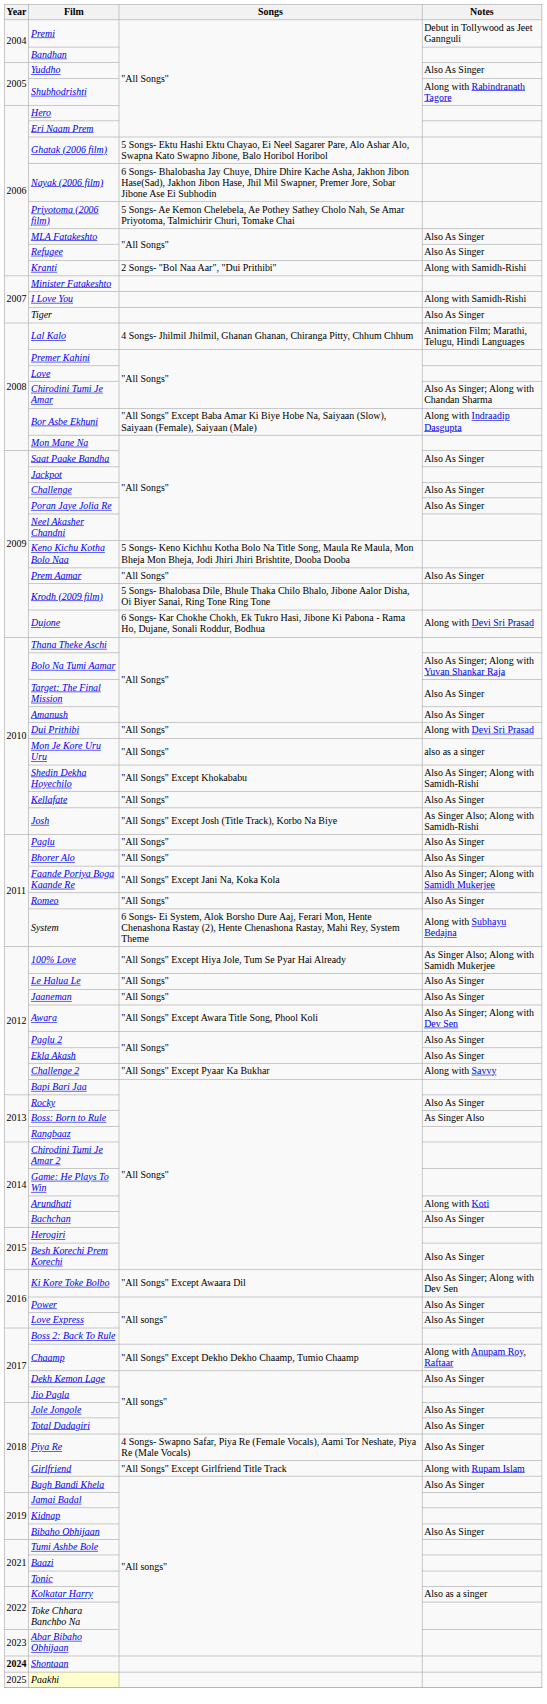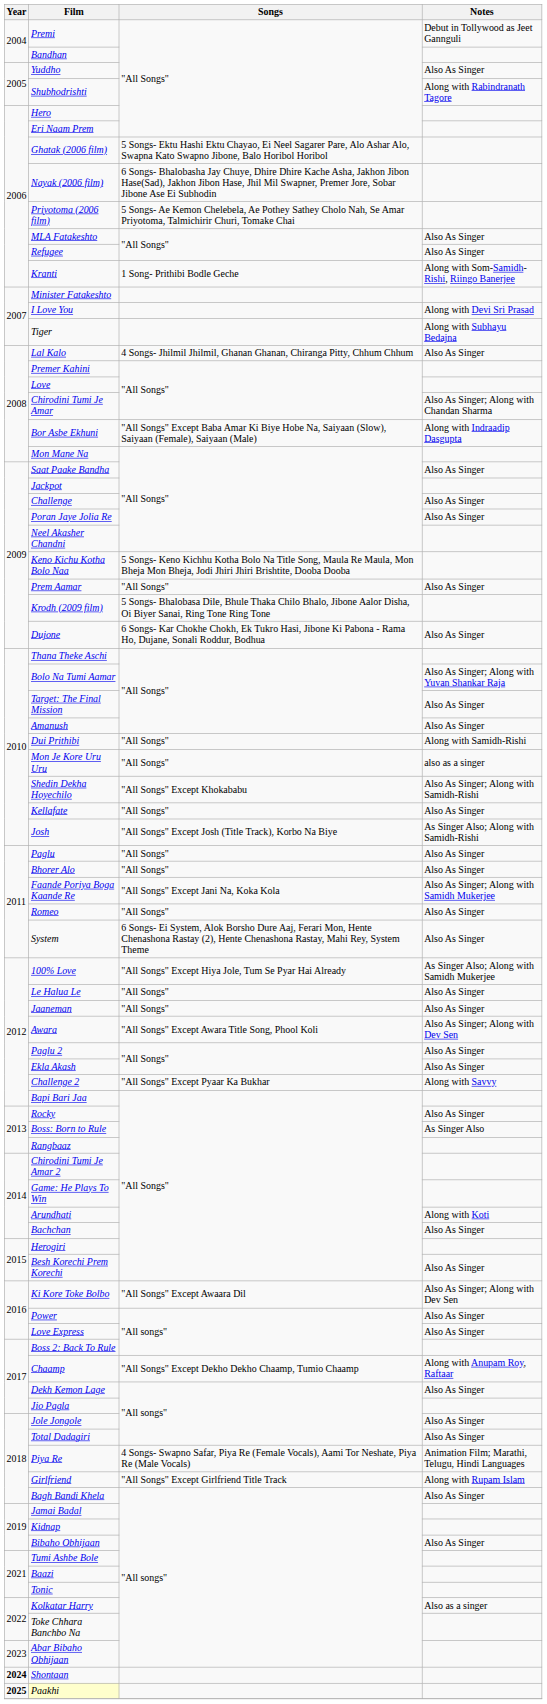 <table class="wikitable sortable">
 <tr>
 <th>Year</th>
 <th>Film</th>
 <th>Songs</th>
 <th>Notes</th>
 </tr>
 <tr>
 <td rowspan="2">2004</td>
 <td><em><a href='#'>Premi</a></em></td>
 <td rowspan="6">"All Songs"</td>
 <td>Debut in Tollywood as Jeet Gannguli</td>
 </tr>
 <tr>
 <td><em><a href='#'>Bandhan</a></em></td>
 <td></td>
 </tr>
 <tr>
 <td rowspan="2">2005</td>
 <td><em><a href='#'>Yuddho</a></em></td>
 <td>Also As Singer</td>
 </tr>
 <tr>
 <td><em><a href='#'>Shubhodrishti</a></em></td>
 <td>Along with <a href='#'>Rabindranath Tagore</a></td>
 </tr>
 <tr>
 <td rowspan="8">2006</td>
 <td><em><a href='#'>Hero</a></em></td>
 <td></td>
 </tr>
 <tr>
 <td><em><a href='#'>Eri Naam Prem</a></em></td>
 <td></td>
 </tr>
 <tr>
 <td><em><a href='#'>Ghatak (2006 film)</a></em></td>
 <td>5 Songs- Ektu Hashi Ektu Chayao, Ei Neel Sagarer Pare, Alo Ashar Alo, Swapna Kato Swapno Jibone, Balo Horibol Horibol</td>
 <td></td>
 </tr>
 <tr>
 <td><em><a href='#'>Nayak (2006 film)</a></em></td>
 <td>6 Songs- Bhalobasha Jay Chuye, Dhire Dhire Kache Asha, Jakhon Jibon Hase(Sad), Jakhon Jibon Hase, Jhil Mil Swapner, Premer Jore, Sobar Jibone Ase Ei Subhodin</td>
 <td></td>
 </tr>
 <tr>
 <td><em><a href='#'>Priyotoma (2006 film)</a></em></td>
 <td>5 Songs- Ae Kemon Chelebela, Ae Pothey Sathey Cholo Nah, Se Amar Priyotoma, Talmichirir Churi, Tomake Chai</td>
 <td></td>
 </tr>
 <tr>
 <td><em><a href='#'>MLA Fatakeshto</a></em></td>
 <td rowspan="2">"All Songs"</td>
 <td>Also As Singer</td>
 </tr>
 <tr>
 <td><em><a href='#'>Refugee</a></em></td>
 <td>Also As Singer</td>
 </tr>
 <tr>
 <td><em><a href='#'>Kranti</a></em></td>
-<td>2 Songs- "Bol Naa Aar", "Dui Prithibi"</td>
-<td>Along with Samidh-Rishi</td>
+<td>1 Song- Prithibi Bodle Geche</td>
+<td>Along with Som-<a href='#'>Samidh</a>-<a href='#'>Rishi</a>, <a href='#'>Riingo Banerjee</a></td>
 </tr>
 <tr>
 <td rowspan="3">2007</td>
 <td><em><a href='#'>Minister Fatakeshto</a> </em></td>
 <td></td>
 <td></td>
 </tr>
 <tr>
 <td><em><a href='#'>I Love You</a></em></td>
 <td></td>
-<td>Along with Samidh-Rishi</td>
+<td>Along with <a href='#'>Devi Sri Prasad</a></td>
 </tr>
 <tr>
 <td><em>Tiger</em></td>
 <td></td>
-<td>Also As Singer</td>
+<td>Along with <a href='#'>Subhayu Bedajna</a></td>
 </tr>
 <tr>
 <td rowspan="6">2008</td>
 <td><em><a href='#'>Lal Kalo</a></em></td>
 <td>4 Songs- Jhilmil Jhilmil, Ghanan Ghanan, Chiranga Pitty, Chhum Chhum</td>
-<td>Animation Film; Marathi, Telugu, Hindi Languages</td>
+<td>Also As Singer</td>
 </tr>
 <tr>
 <td><em><a href='#'>Premer Kahini</a></em></td>
 <td rowspan="3">"All Songs"</td>
 <td></td>
 </tr>
 <tr>
 <td><em><a href='#'>Love</a></em></td>
 <td></td>
 </tr>
 <tr>
 <td><em><a href='#'>Chirodini Tumi Je Amar</a></em></td>
 <td>Also As Singer; Along with Chandan Sharma</td>
 </tr>
 <tr>
 <td><em><a href='#'>Bor Asbe Ekhuni</a></em></td>
 <td>"All Songs" Except Baba Amar Ki Biye Hobe Na, Saiyaan (Slow), Saiyaan (Female), Saiyaan (Male)</td>
 <td>Along with <a href='#'>Indraadip Dasgupta</a></td>
 </tr>
 <tr>
 <td><em><a href='#'>Mon Mane Na</a></em></td>
 <td rowspan="6">"All Songs"</td>
 <td></td>
 </tr>
 <tr>
 <td rowspan="9">2009</td>
 <td><em><a href='#'>Saat Paake Bandha</a></em></td>
 <td>Also As Singer</td>
 </tr>
 <tr>
 <td><em><a href='#'>Jackpot</a></em></td>
 <td></td>
 </tr>
 <tr>
 <td><em><a href='#'>Challenge</a></em></td>
 <td>Also As Singer</td>
 </tr>
 <tr>
 <td><em><a href='#'>Poran Jaye Jolia Re</a></em></td>
 <td>Also As Singer</td>
 </tr>
 <tr>
 <td><em><a href='#'>Neel Akasher Chandni</a></em></td>
 <td></td>
 </tr>
 <tr>
 <td><em><a href='#'>Keno Kichu Kotha Bolo Naa</a></em></td>
 <td>5 Songs- Keno Kichhu Kotha Bolo Na Title Song, Maula Re Maula, Mon Bheja Mon Bheja, Jodi Jhiri Jhiri Brishtite, Dooba Dooba</td>
 <td></td>
 </tr>
 <tr>
 <td><em><a href='#'>Prem Aamar</a></em></td>
 <td>"All Songs"</td>
 <td>Also As Singer</td>
 </tr>
 <tr>
 <td><em><a href='#'>Krodh (2009 film)</a></em></td>
 <td>5 Songs- Bhalobasa Dile, Bhule Thaka Chilo Bhalo, Jibone Aalor Disha, Oi Biyer Sanai, Ring Tone Ring Tone</td>
 <td></td>
 </tr>
 <tr>
 <td><em><a href='#'>Dujone</a></em></td>
 <td>6 Songs- Kar Chokhe Chokh, Ek Tukro Hasi, Jibone Ki Pabona - Rama Ho, Dujane, Sonali Roddur, Bodhua</td>
-<td>Along with <a href='#'>Devi Sri Prasad</a></td>
+<td>Also As Singer</td>
 </tr>
 <tr>
 <td rowspan="9">2010</td>
 <td><em><a href='#'>Thana Theke Aschi</a></em></td>
 <td rowspan="4">"All Songs"</td>
 <td></td>
 </tr>
 <tr>
 <td><em><a href='#'>Bolo Na Tumi Aamar</a></em></td>
 <td>Also As Singer; Along with <a href='#'>Yuvan Shankar Raja</a></td>
 </tr>
 <tr>
 <td><em><a href='#'>Target: The Final Mission</a></em></td>
 <td>Also As Singer</td>
 </tr>
 <tr>
 <td><em><a href='#'>Amanush</a></em></td>
 <td>Also As Singer</td>
 </tr>
 <tr>
 <td><em><a href='#'>Dui Prithibi</a></em></td>
 <td>"All Songs"</td>
-<td>Along with <a href='#'>Devi Sri Prasad</a></td>
+<td>Along with Samidh-Rishi</td>
 </tr>
 <tr>
 <td><em><a href='#'>Mon Je Kore Uru Uru</a></em></td>
 <td>"All Songs"</td>
 <td>also as a singer</td>
 </tr>
 <tr>
 <td><em><a href='#'>Shedin Dekha Hoyechilo</a></em></td>
 <td>"All Songs" Except Khokababu</td>
 <td>Also As Singer; Along with Samidh-Rishi</td>
 </tr>
 <tr>
 <td><em><a href='#'>Kellafate</a></em></td>
 <td>"All Songs"</td>
 <td>Also As Singer</td>
 </tr>
 <tr>
 <td><em><a href='#'>Josh</a></em></td>
 <td>"All Songs" Except Josh (Title Track), Korbo Na Biye</td>
 <td>As Singer Also; Along with Samidh-Rishi</td>
 </tr>
 <tr>
 <td rowspan="5">2011</td>
 <td><em><a href='#'>Paglu</a></em></td>
 <td>"All Songs"</td>
 <td>Also As Singer</td>
 </tr>
 <tr>
 <td><em><a href='#'>Bhorer Alo</a></em></td>
 <td>"All Songs"</td>
 <td>Also As Singer</td>
 </tr>
 <tr>
 <td><em><a href='#'>Faande Poriya Boga Kaande Re</a></em></td>
 <td>"All Songs" Except Jani Na, Koka Kola</td>
 <td>Also As Singer; Along with <a href='#'>Samidh Mukerjee</a></td>
 </tr>
 <tr>
 <td><em><a href='#'>Romeo</a></em></td>
 <td>"All Songs"</td>
 <td>Also As Singer</td>
 </tr>
 <tr>
 <td><em>System</em></td>
 <td>6 Songs- Ei System, Alok Borsho Dure Aaj, Ferari Mon, Hente Chenashona Rastay (2), Hente Chenashona Rastay, Mahi Rey, System Theme</td>
-<td>Along with <a href='#'>Subhayu Bedajna</a></td>
+<td>Also As Singer</td>
 </tr>
 <tr>
 <td rowspan="8">2012</td>
 <td><em><a href='#'>100% Love</a></em></td>
 <td>"All Songs" Except Hiya Jole, Tum Se Pyar Hai Already</td>
 <td>As Singer Also; Along with Samidh Mukerjee</td>
 </tr>
 <tr>
 <td><em><a href='#'>Le Halua Le</a></em></td>
 <td>"All Songs"</td>
 <td>Also As Singer</td>
 </tr>
 <tr>
 <td><em><a href='#'>Jaaneman</a></em></td>
 <td>"All Songs"</td>
 <td>Also As Singer</td>
 </tr>
 <tr>
 <td><em><a href='#'>Awara</a></em></td>
 <td>"All Songs" Except Awara Title Song, Phool Koli</td>
 <td>Also As Singer; Along with <a href='#'>Dev Sen</a></td>
 </tr>
 <tr>
 <td><em><a href='#'>Paglu 2</a></em></td>
 <td rowspan="2">"All Songs"</td>
 <td>Also As Singer</td>
 </tr>
 <tr>
 <td><em><a href='#'>Ekla Akash</a></em></td>
 <td>Also As Singer</td>
 </tr>
 <tr>
 <td><em><a href='#'>Challenge 2</a></em></td>
 <td>"All Songs" Except Pyaar Ka Bukhar</td>
 <td>Along with <a href='#'>Savvy</a></td>
 </tr>
 <tr>
 <td><em><a href='#'>Bapi Bari Jaa</a></em></td>
 <td rowspan="10">"All Songs"</td>
 <td></td>
 </tr>
 <tr>
 <td rowspan="3">2013</td>
 <td><em><a href='#'>Rocky</a></em></td>
 <td>Also As Singer</td>
 </tr>
 <tr>
 <td><em><a href='#'>Boss: Born to Rule</a></em></td>
 <td>As Singer Also</td>
 </tr>
 <tr>
 <td><em><a href='#'>Rangbaaz</a></em></td>
 <td></td>
 </tr>
 <tr>
 <td rowspan="4">2014</td>
 <td><em><a href='#'>Chirodini Tumi Je Amar 2</a></em></td>
 <td></td>
 </tr>
 <tr>
 <td><em><a href='#'>Game: He Plays To Win</a></em></td>
 <td></td>
 </tr>
 <tr>
 <td><em><a href='#'>Arundhati</a></em></td>
 <td>Along with <a href='#'>Koti</a></td>
 </tr>
 <tr>
 <td><em><a href='#'>Bachchan</a></em></td>
 <td>Also As Singer</td>
 </tr>
 <tr>
 <td rowspan="2">2015</td>
 <td><em><a href='#'>Herogiri</a></em></td>
 <td></td>
 </tr>
 <tr>
 <td><em><a href='#'>Besh Korechi Prem Korechi</a></em></td>
 <td>Also As Singer</td>
 </tr>
 <tr>
 <td rowspan="3">2016</td>
 <td><em><a href='#'>Ki Kore Toke Bolbo</a></em></td>
 <td>"All Songs" Except Awaara Dil</td>
 <td>Also As Singer; Along with Dev Sen</td>
 </tr>
 <tr>
 <td><em><a href='#'>Power</a></em></td>
 <td rowspan="3">"All songs"</td>
 <td>Also As Singer</td>
 </tr>
 <tr>
 <td><em><a href='#'>Love Express</a></em></td>
 <td>Also As Singer</td>
 </tr>
 <tr>
 <td rowspan="4">2017</td>
 <td><em><a href='#'>Boss 2: Back To Rule</a></em></td>
 <td></td>
 </tr>
 <tr>
 <td><em><a href='#'>Chaamp</a></em></td>
 <td>"All Songs" Except Dekho Dekho Chaamp, Tumio Chaamp</td>
 <td>Along with <a href='#'>Anupam Roy</a>, <a href='#'>Raftaar</a></td>
 </tr>
 <tr>
 <td><em><a href='#'>Dekh Kemon Lage</a></em></td>
 <td rowspan="4">"All songs"</td>
 <td>Also As Singer</td>
 </tr>
 <tr>
 <td><em><a href='#'>Jio Pagla</a></em></td>
 <td></td>
 </tr>
 <tr>
 <td rowspan="5">2018</td>
 <td><em><a href='#'>Jole Jongole</a></em></td>
 <td>Also As Singer</td>
 </tr>
 <tr>
 <td><em><a href='#'>Total Dadagiri</a></em></td>
 <td>Also As Singer</td>
 </tr>
 <tr>
 <td><em><a href='#'>Piya Re</a></em></td>
 <td>4 Songs- Swapno Safar, Piya Re (Female Vocals), Aami Tor Neshate, Piya Re (Male Vocals)</td>
-<td>Also As Singer</td>
+<td>Animation Film; Marathi, Telugu, Hindi Languages</td>
 </tr>
 <tr>
 <td><em><a href='#'>Girlfriend</a></em></td>
 <td>"All Songs" Except Girlfriend Title Track</td>
 <td>Along with <a href='#'>Rupam Islam</a></td>
 </tr>
 <tr>
 <td><em><a href='#'>Bagh Bandi Khela</a></em></td>
 <td rowspan="10">"All songs"</td>
 <td>Also As Singer</td>
 </tr>
 <tr>
 <td rowspan="3">2019</td>
 <td><em><a href='#'>Jamai Badal</a></em></td>
 <td></td>
 </tr>
 <tr>
 <td><em><a href='#'>Kidnap</a></em></td>
 <td></td>
 </tr>
 <tr>
 <td><em><a href='#'>Bibaho Obhijaan</a></em></td>
 <td>Also As Singer</td>
 </tr>
 <tr>
 <td rowspan="3">2021</td>
 <td><em><a href='#'>Tumi Ashbe Bole</a></em></td>
 <td></td>
 </tr>
 <tr>
 <td><em><a href='#'>Baazi</a></em></td>
 <td></td>
 </tr>
 <tr>
 <td><em><a href='#'>Tonic</a></em></td>
 <td></td>
 </tr>
 <tr>
 <td rowspan = "2">2022</td>
 <td><em><a href='#'>Kolkatar Harry</a></em></td>
 <td>Also as a singer</td>
 </tr>
 <tr>
 <td><em>Toke Chhara Banchbo Na</em></td>
 <td></td>
 </tr>
 <tr>
 <td>2023</td>
 <td><em><a href='#'>Abar Bibaho Obhijaan</a></em></td>
 <td></td>
 </tr>
 <tr>
 <td><strong>2024</strong></td>
 <td><em><a href='#'>Shontaan</a></em></td>
 <td></td>
 <td></td>
 </tr>
 <tr>
-<td>2025</td>
+<td><strong>2025</strong></td>
 <td style="background:#ffc;"><em>Paakhi</em></td>
 <td></td>
 <td></td>
 </tr>
 <tr>
 </tr>
 </table>
